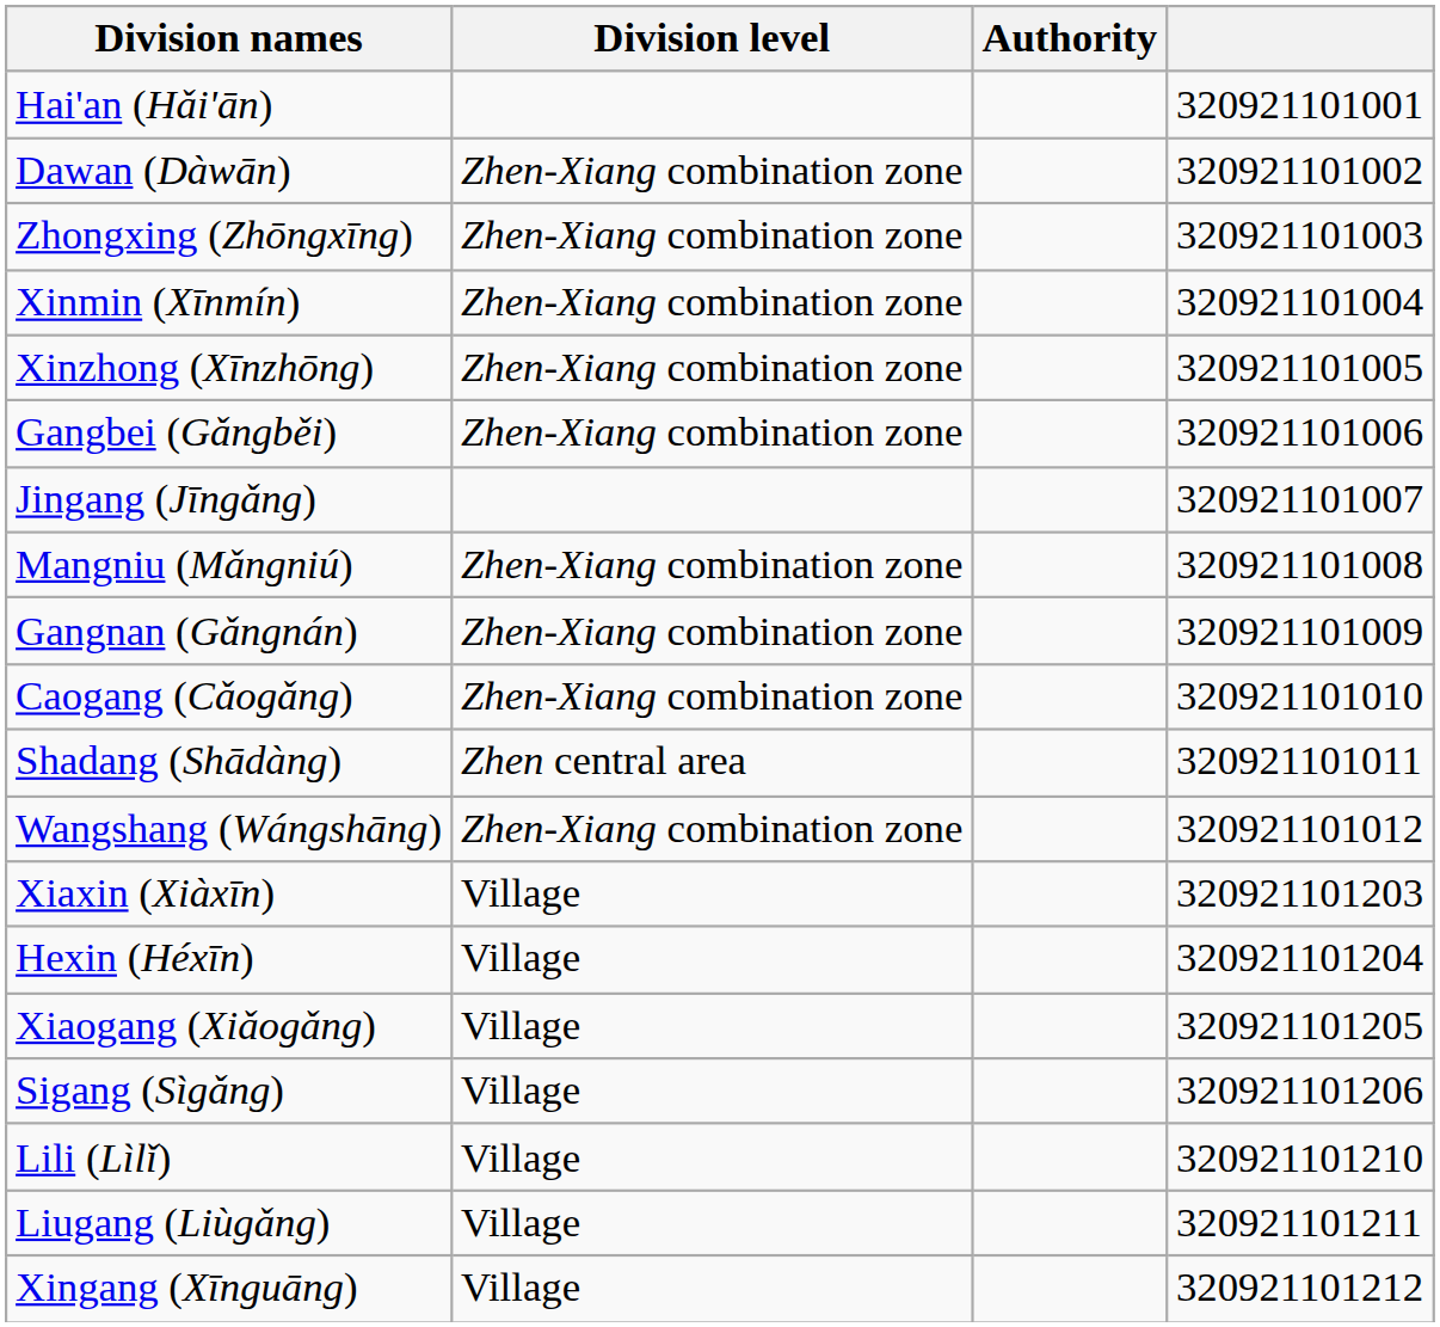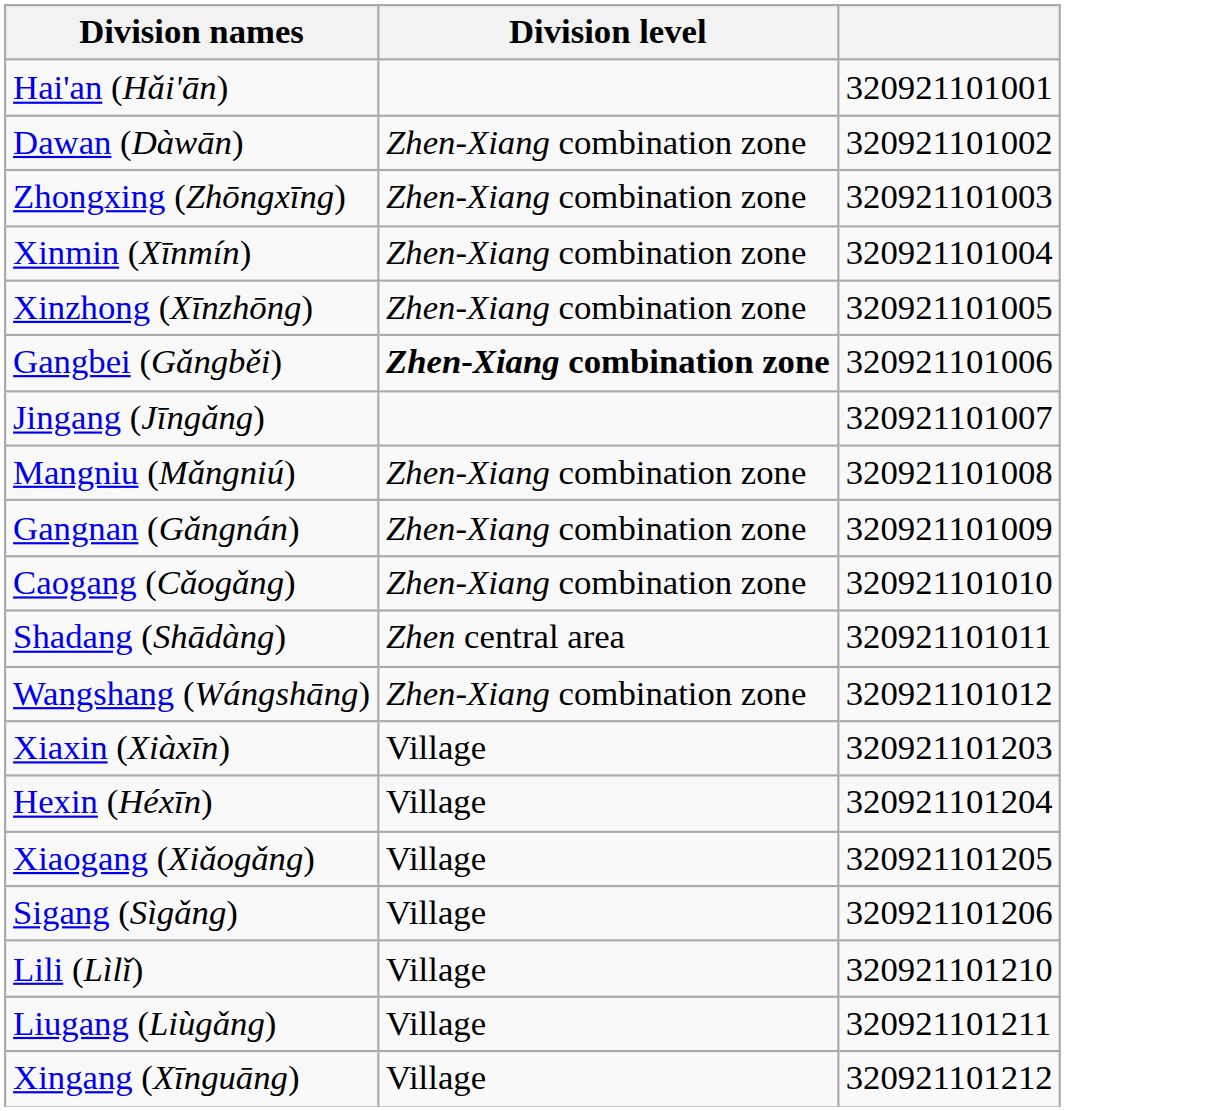 <table class="wikitable">
 <tr>
 <th>Division names</th>
 <th>Division level</th>
-<th>Authority</th>
 <th></th>
 </tr>
 <tr>
 <td><a href='#'>Hai'an</a>  (<em>Hǎi'ān</em>)</td>
-<td></td>
 <td></td>
 <td>320921101001</td>
 </tr>
 <tr>
 <td><a href='#'>Dawan</a>  (<em>Dàwān</em>)</td>
 <td><em>Zhen</em>-<em>Xiang</em> combination zone</td>
-<td></td>
 <td>320921101002</td>
 </tr>
 <tr>
 <td><a href='#'>Zhongxing</a>  (<em>Zhōngxīng</em>)</td>
 <td><em>Zhen</em>-<em>Xiang</em> combination zone</td>
-<td></td>
 <td>320921101003</td>
 </tr>
 <tr>
 <td><a href='#'>Xinmin</a>  (<em>Xīnmín</em>)</td>
 <td><em>Zhen</em>-<em>Xiang</em> combination zone</td>
-<td></td>
 <td>320921101004</td>
 </tr>
 <tr>
 <td><a href='#'>Xinzhong</a>  (<em>Xīnzhōng</em>)</td>
 <td><em>Zhen</em>-<em>Xiang</em> combination zone</td>
-<td></td>
 <td>320921101005</td>
 </tr>
 <tr>
 <td><a href='#'>Gangbei</a>  (<em>Gǎngběi</em>)</td>
-<td><em>Zhen</em>-<em>Xiang</em> combination zone</td>
-<td></td>
+<td><strong><em>Zhen</em>-<em>Xiang</em> combination zone</strong></td>
 <td>320921101006</td>
 </tr>
 <tr>
 <td><a href='#'>Jingang</a>  (<em>Jīngǎng</em>)</td>
-<td></td>
 <td></td>
 <td>320921101007</td>
 </tr>
 <tr>
 <td><a href='#'>Mangniu</a>  (<em>Mǎngniú</em>)</td>
 <td><em>Zhen</em>-<em>Xiang</em> combination zone</td>
-<td></td>
 <td>320921101008</td>
 </tr>
 <tr>
 <td><a href='#'>Gangnan</a>  (<em>Gǎngnán</em>)</td>
 <td><em>Zhen</em>-<em>Xiang</em> combination zone</td>
-<td></td>
 <td>320921101009</td>
 </tr>
 <tr>
 <td><a href='#'>Caogang</a>  (<em>Cǎogǎng</em>)</td>
 <td><em>Zhen</em>-<em>Xiang</em> combination zone</td>
-<td></td>
 <td>320921101010</td>
 </tr>
 <tr>
 <td><a href='#'>Shadang</a>  (<em>Shādàng</em>)</td>
 <td><em>Zhen</em> central area</td>
-<td></td>
 <td>320921101011</td>
 </tr>
 <tr>
 <td><a href='#'>Wangshang</a>  (<em>Wángshāng</em>)</td>
 <td><em>Zhen</em>-<em>Xiang</em> combination zone</td>
-<td></td>
 <td>320921101012</td>
 </tr>
 <tr>
 <td><a href='#'>Xiaxin</a>  (<em>Xiàxīn</em>)</td>
 <td>Village</td>
-<td></td>
 <td>320921101203</td>
 </tr>
 <tr>
 <td><a href='#'>Hexin</a>  (<em>Héxīn</em>)</td>
 <td>Village</td>
-<td></td>
 <td>320921101204</td>
 </tr>
 <tr>
 <td><a href='#'>Xiaogang</a>  (<em>Xiǎogǎng</em>)</td>
 <td>Village</td>
-<td></td>
 <td>320921101205</td>
 </tr>
 <tr>
 <td><a href='#'>Sigang</a>  (<em>Sìgǎng</em>)</td>
 <td>Village</td>
-<td></td>
 <td>320921101206</td>
 </tr>
 <tr>
 <td><a href='#'>Lili</a>  (<em>Lìlǐ</em>)</td>
 <td>Village</td>
-<td></td>
 <td>320921101210</td>
 </tr>
 <tr>
 <td><a href='#'>Liugang</a>  (<em>Liùgǎng</em>)</td>
 <td>Village</td>
-<td></td>
 <td>320921101211</td>
 </tr>
 <tr>
 <td><a href='#'>Xingang</a>  (<em>Xīnguāng</em>)</td>
 <td>Village</td>
-<td></td>
 <td>320921101212</td>
 </tr>
 </table>
